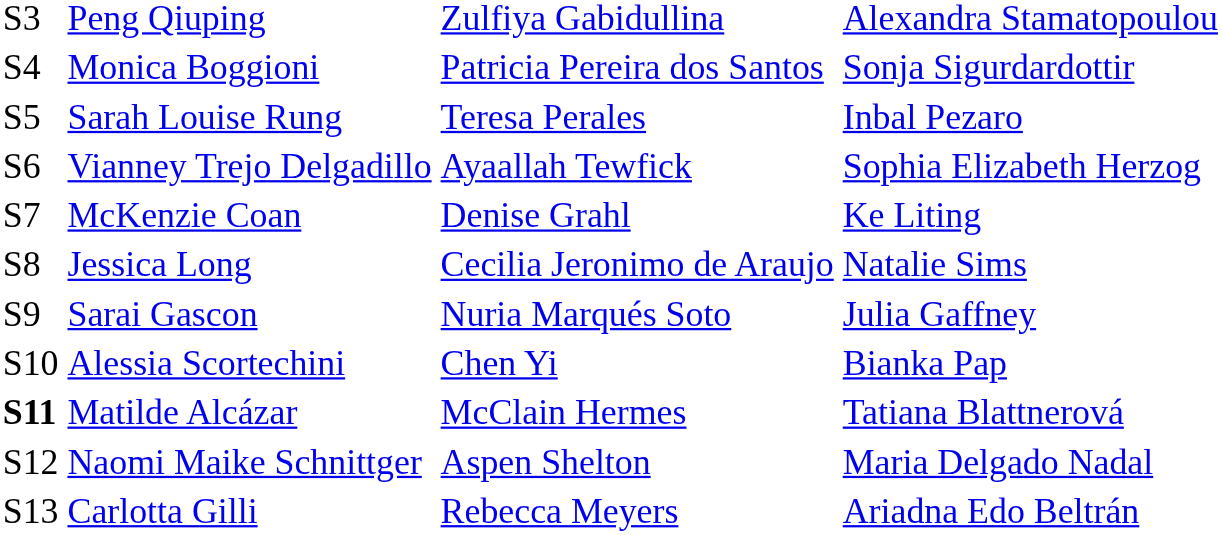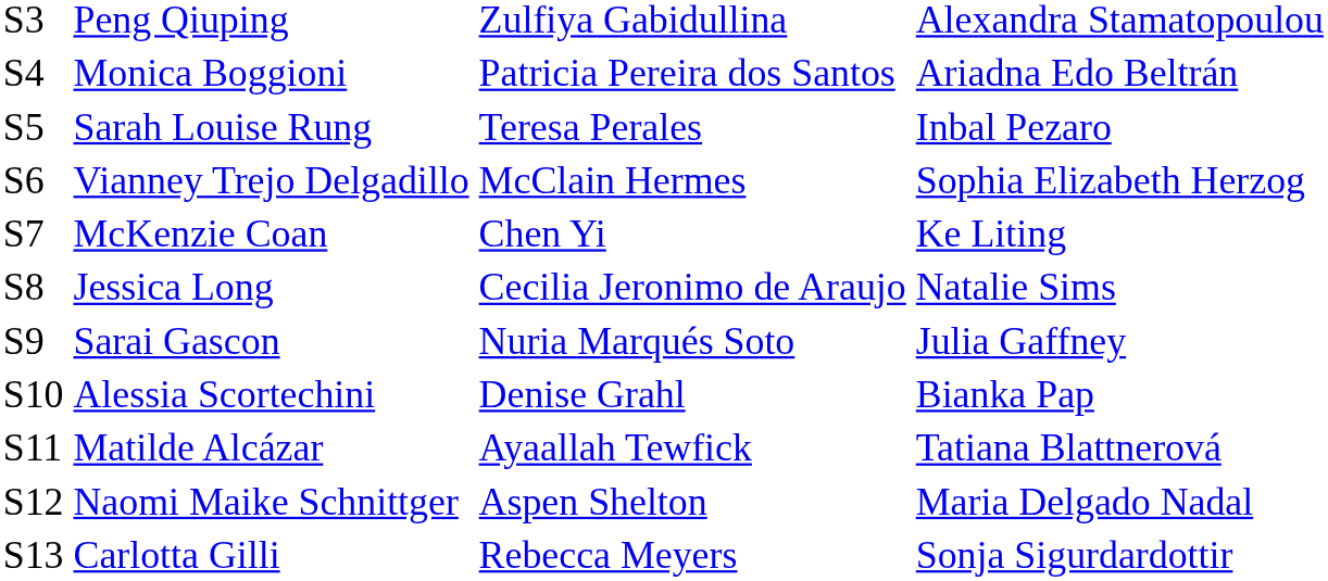 <table>
 <tr>
 <td>S3</td>
 <td><a href='#'>Peng Qiuping</a><br></td>
 <td><a href='#'>Zulfiya Gabidullina</a><br></td>
 <td><a href='#'>Alexandra Stamatopoulou</a><br></td>
 </tr>
 <tr>
 <td>S4</td>
 <td><a href='#'>Monica Boggioni</a><br></td>
 <td><a href='#'>Patricia Pereira dos Santos</a><br></td>
-<td><a href='#'>Sonja Sigurdardottir</a><br></td>
+<td><a href='#'>Ariadna Edo Beltrán</a><br></td>
 </tr>
 <tr>
 <td>S5</td>
 <td><a href='#'>Sarah Louise Rung</a><br></td>
 <td><a href='#'>Teresa Perales</a><br></td>
 <td><a href='#'>Inbal Pezaro</a><br></td>
 </tr>
 <tr>
 <td>S6</td>
 <td><a href='#'>Vianney Trejo Delgadillo</a><br></td>
-<td><a href='#'>Ayaallah Tewfick</a><br></td>
+<td><a href='#'>McClain Hermes</a><br></td>
 <td><a href='#'>Sophia Elizabeth Herzog</a><br></td>
 </tr>
 <tr>
 <td>S7</td>
 <td><a href='#'>McKenzie Coan</a><br></td>
-<td><a href='#'>Denise Grahl</a><br></td>
+<td><a href='#'>Chen Yi</a><br></td>
 <td><a href='#'>Ke Liting</a><br></td>
 </tr>
 <tr>
 <td>S8</td>
 <td><a href='#'>Jessica Long</a><br></td>
 <td><a href='#'>Cecilia Jeronimo de Araujo</a><br></td>
 <td><a href='#'>Natalie Sims</a><br></td>
 </tr>
 <tr>
 <td>S9</td>
 <td><a href='#'>Sarai Gascon</a><br></td>
 <td><a href='#'>Nuria Marqués Soto</a><br></td>
 <td><a href='#'>Julia Gaffney</a><br></td>
 </tr>
 <tr>
 <td>S10</td>
 <td><a href='#'>Alessia Scortechini</a><br></td>
-<td><a href='#'>Chen Yi</a><br></td>
+<td><a href='#'>Denise Grahl</a><br></td>
 <td><a href='#'>Bianka Pap</a><br></td>
 </tr>
 <tr>
-<td><strong>S11</strong></td>
+<td>S11</td>
 <td><a href='#'>Matilde Alcázar</a><br></td>
-<td><a href='#'>McClain Hermes</a><br></td>
+<td><a href='#'>Ayaallah Tewfick</a><br></td>
 <td><a href='#'>Tatiana Blattnerová</a><br></td>
 </tr>
 <tr>
 <td>S12</td>
 <td><a href='#'>Naomi Maike Schnittger</a><br></td>
 <td><a href='#'>Aspen Shelton</a><br></td>
 <td><a href='#'>Maria Delgado Nadal</a><br></td>
 </tr>
 <tr>
 <td>S13</td>
 <td><a href='#'>Carlotta Gilli</a><br></td>
 <td><a href='#'>Rebecca Meyers</a><br></td>
-<td><a href='#'>Ariadna Edo Beltrán</a><br></td>
+<td><a href='#'>Sonja Sigurdardottir</a><br></td>
 </tr>
 </table>
